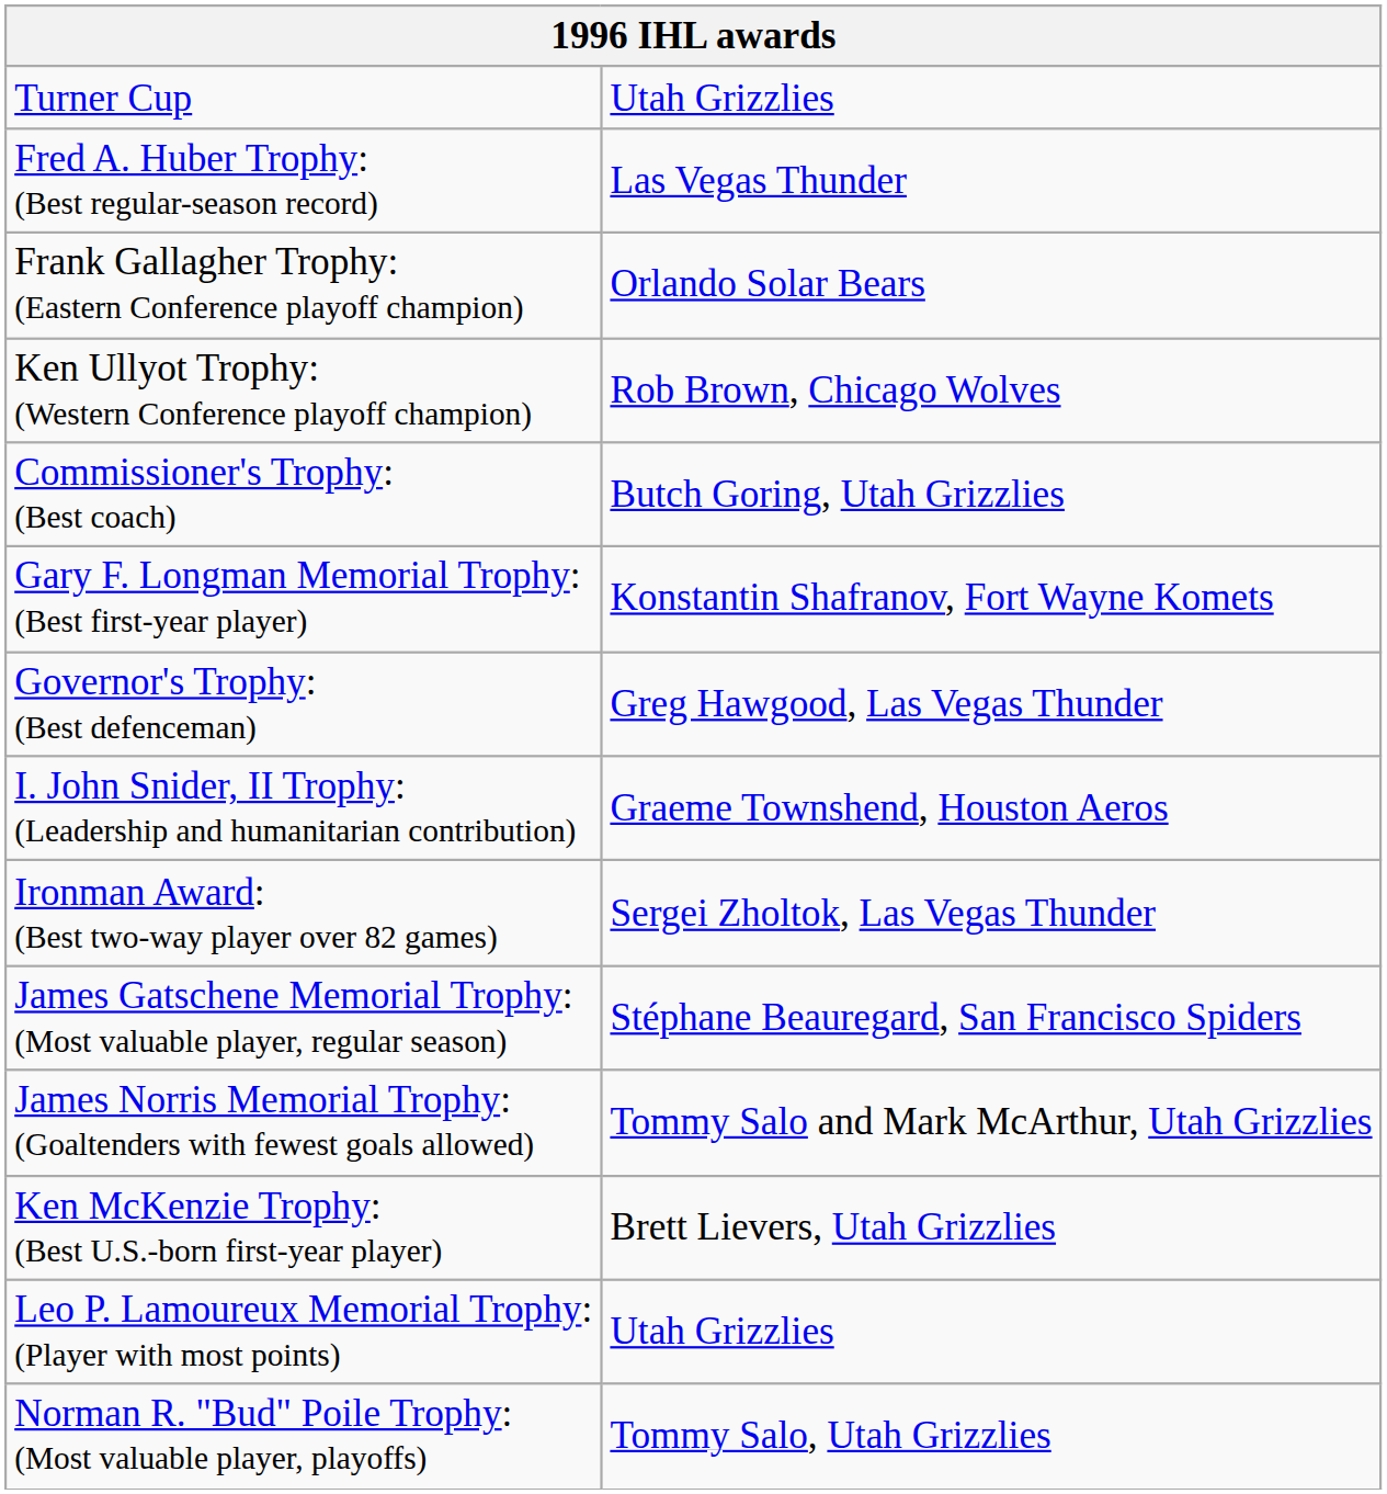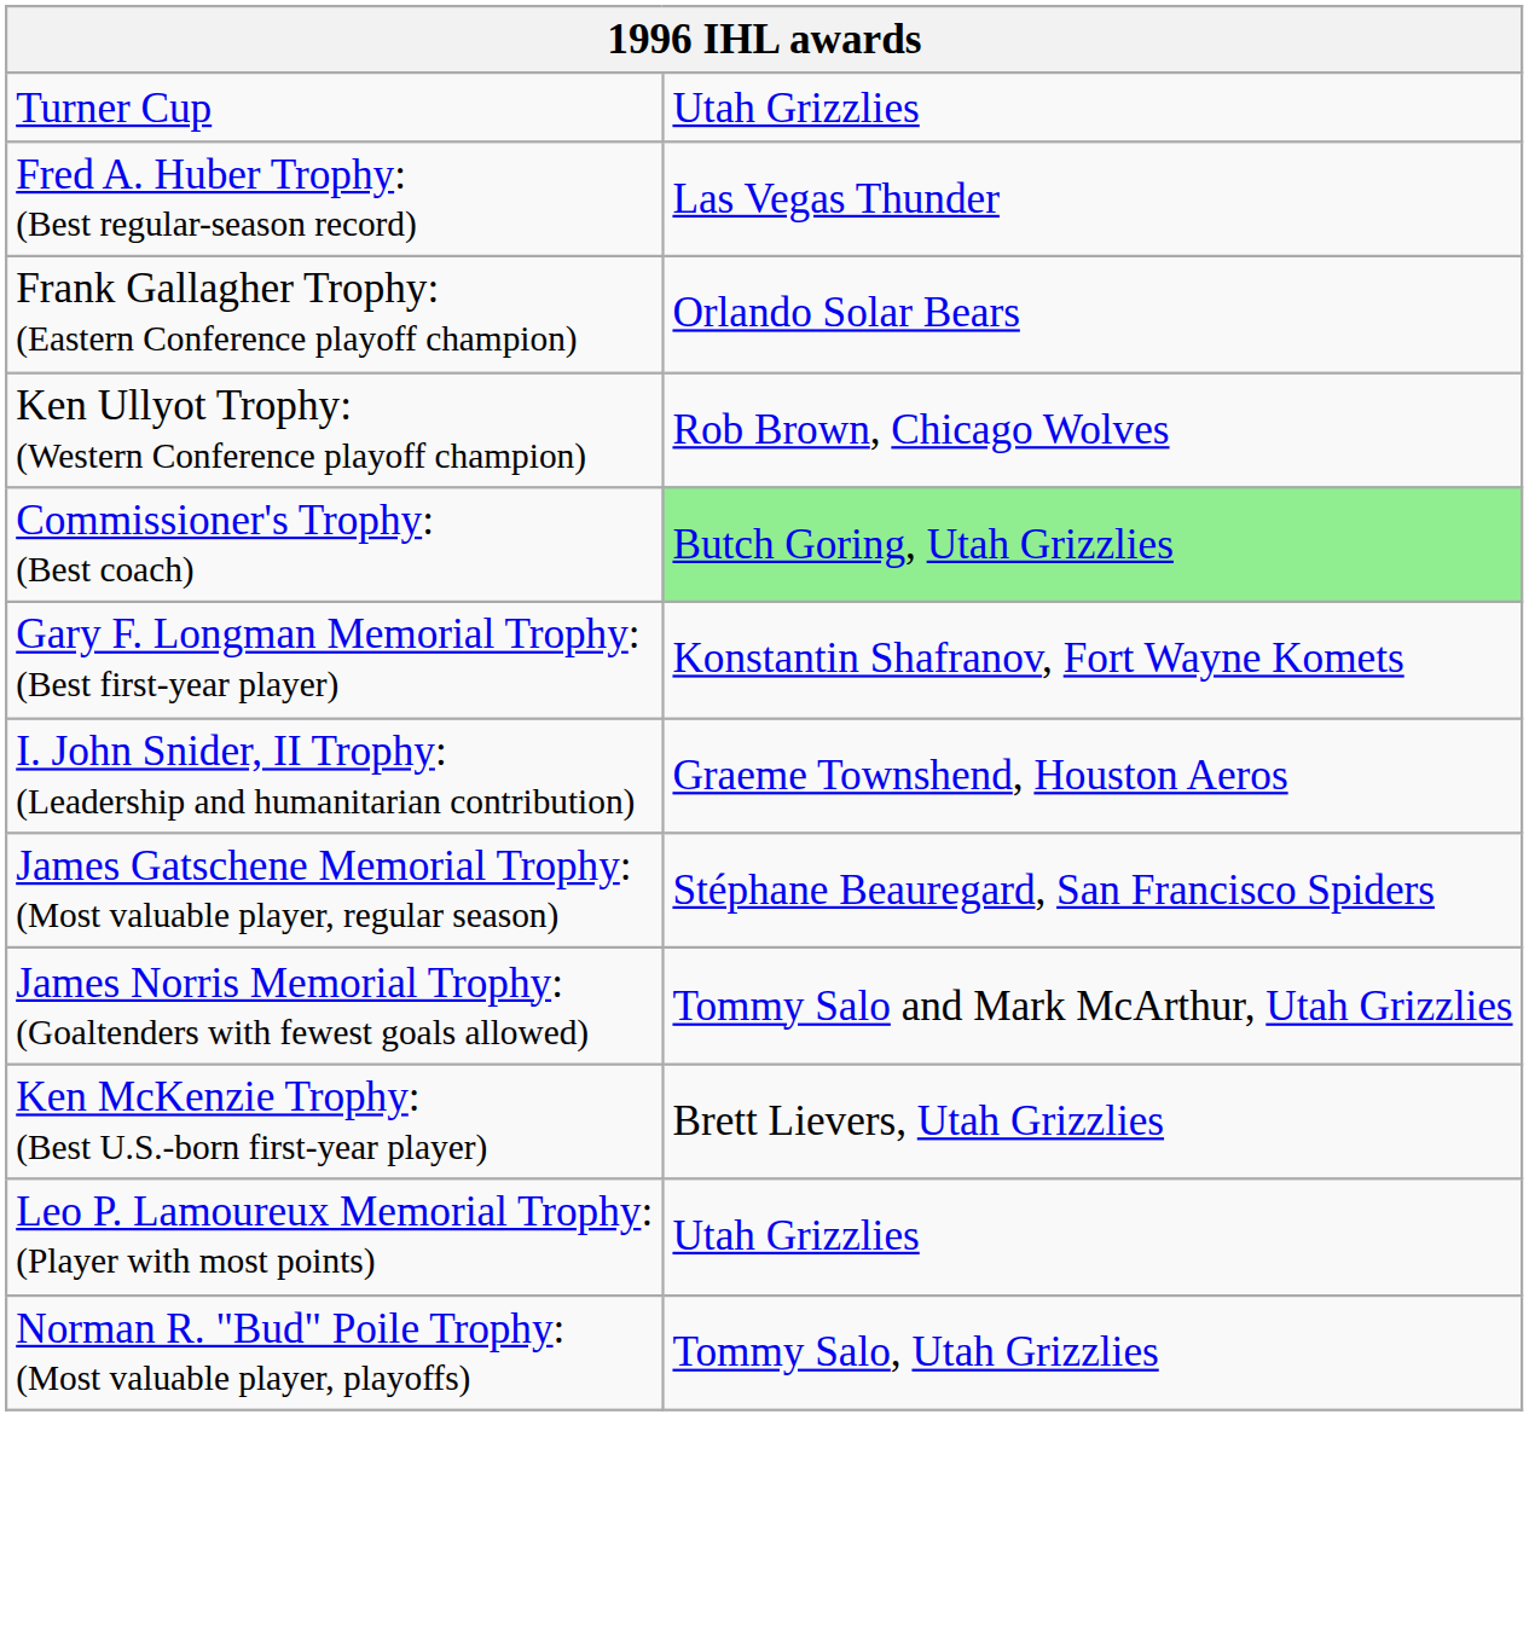 <table class="wikitable">
 <tr>
 <th bgcolor="#DDDDDD" colspan="2">1996 IHL awards</th>
 </tr>
 <tr>
 <td><a href='#'>Turner Cup</a></td>
 <td><a href='#'>Utah Grizzlies</a></td>
 </tr>
 <tr>
 <td><a href='#'>Fred A. Huber Trophy</a>:<br><small>(Best regular-season record)</small></td>
 <td><a href='#'>Las Vegas Thunder</a></td>
 </tr>
 <tr>
 <td>Frank Gallagher Trophy:<br><small>(Eastern Conference playoff champion)</small></td>
 <td><a href='#'>Orlando Solar Bears</a></td>
 </tr>
 <tr>
 <td>Ken Ullyot Trophy: <br><small>(Western Conference playoff champion)</small></td>
 <td><a href='#'>Rob Brown</a>, <a href='#'>Chicago Wolves</a></td>
 </tr>
 <tr>
 <td><a href='#'>Commissioner's Trophy</a>:<br><small>(Best coach)</small></td>
-<td><a href='#'>Butch Goring</a>, <a href='#'>Utah Grizzlies</a></td>
+<td style="background: lightgreen;"><a href='#'>Butch Goring</a>, <a href='#'>Utah Grizzlies</a></td>
 </tr>
 <tr>
 <td><a href='#'>Gary F. Longman Memorial Trophy</a>:<br><small>(Best first-year player)</small></td>
 <td><a href='#'>Konstantin Shafranov</a>, <a href='#'>Fort Wayne Komets</a></td>
 </tr>
 <tr>
-<td><a href='#'>Governor's Trophy</a>:<br><small>(Best defenceman)</small></td>
-<td><a href='#'>Greg Hawgood</a>, <a href='#'>Las Vegas Thunder</a></td>
-</tr>
-<tr>
 <td><a href='#'>I. John Snider, II Trophy</a>:<br><small>(Leadership and humanitarian contribution)</small></td>
 <td><a href='#'>Graeme Townshend</a>, <a href='#'>Houston Aeros</a></td>
-</tr>
-<tr>
-<td><a href='#'>Ironman Award</a>:<br><small>(Best two-way player over 82 games)</small></td>
-<td><a href='#'>Sergei Zholtok</a>, <a href='#'>Las Vegas Thunder</a></td>
 </tr>
 <tr>
 <td><a href='#'>James Gatschene Memorial Trophy</a>:<br><small>(Most valuable player, regular season)</small></td>
 <td><a href='#'>Stéphane Beauregard</a>, <a href='#'>San Francisco Spiders</a></td>
 </tr>
 <tr>
 <td><a href='#'>James Norris Memorial Trophy</a>:<br><small>(Goaltenders with fewest goals allowed)</small></td>
 <td><a href='#'>Tommy Salo</a> and Mark McArthur, <a href='#'>Utah Grizzlies</a></td>
 </tr>
 <tr>
 <td><a href='#'>Ken McKenzie Trophy</a>:<br><small>(Best U.S.-born first-year player)</small></td>
 <td>Brett Lievers, <a href='#'>Utah Grizzlies</a></td>
 </tr>
 <tr>
 <td><a href='#'>Leo P. Lamoureux Memorial Trophy</a>:<br><small>(Player with most points)</small></td>
 <td><a href='#'>Utah Grizzlies</a></td>
 </tr>
 <tr>
 <td><a href='#'>Norman R. "Bud" Poile Trophy</a>:<br><small>(Most valuable player, playoffs)</small></td>
 <td><a href='#'>Tommy Salo</a>, <a href='#'>Utah Grizzlies</a></td>
 </tr>
 </table>
